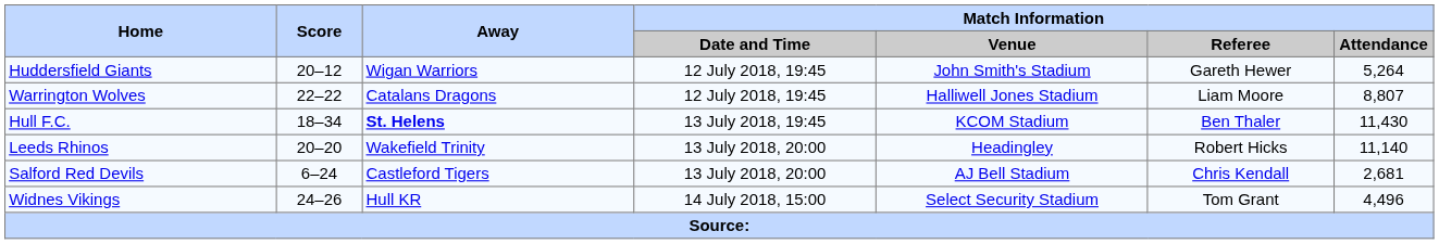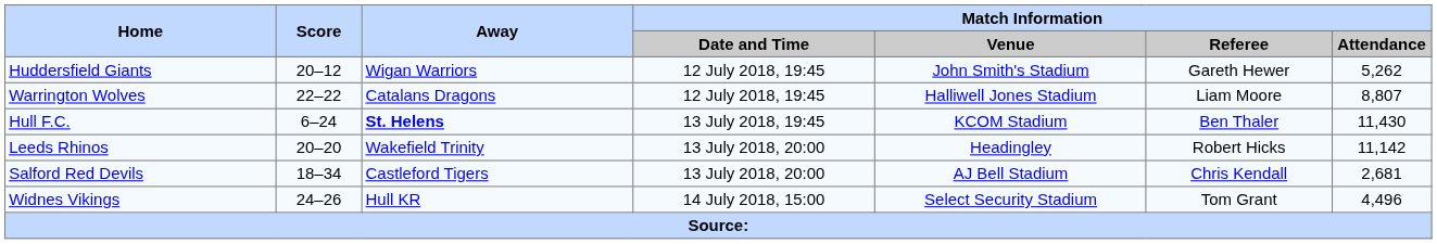 <table border=1 style="border-collapse:collapse; font-size:90%; text-align:center;" cellpadding=3 cellspacing=0 width=100%>
 <tr bgcolor=#C1D8FF>
 <th rowspan=2 width=19%>Home</th>
 <th rowspan=2 width=6%>Score</th>
 <th rowspan=2 width=19%>Away</th>
 <th colspan=4>Match Information</th>
 </tr>
 <tr bgcolor=#CCCCCC>
 <th width=17%>Date and Time</th>
 <th width=19%>Venue</th>
 <th width=13%>Referee</th>
 <th width=7%>Attendance</th>
 </tr>
 <tr bgcolor=#F5FAFF>
 <td align=left> <a href='#'>Huddersfield Giants</a></td>
 <td>20–12</td>
 <td align=left> <a href='#'>Wigan Warriors</a></td>
 <td>12 July 2018, 19:45</td>
 <td><a href='#'>John Smith's Stadium</a></td>
 <td>Gareth Hewer</td>
-<td>5,264</td>
+<td>5,262</td>
 </tr>
 <tr bgcolor=#F5FAFF>
 <td align=left> <a href='#'>Warrington Wolves</a></td>
 <td>22–22</td>
 <td align=left> <a href='#'>Catalans Dragons</a></td>
 <td>12 July 2018, 19:45</td>
 <td><a href='#'>Halliwell Jones Stadium</a></td>
 <td>Liam Moore</td>
 <td>8,807</td>
 </tr>
 <tr bgcolor=#F5FAFF>
 <td align=left> <a href='#'>Hull F.C.</a></td>
-<td>18–34</td>
+<td>6–24</td>
 <td align=left><strong> <a href='#'>St. Helens</a></strong></td>
 <td>13 July 2018, 19:45</td>
 <td><a href='#'>KCOM Stadium</a></td>
 <td><a href='#'>Ben Thaler</a></td>
 <td>11,430</td>
 </tr>
 <tr bgcolor=#F5FAFF>
 <td align=left> <a href='#'>Leeds Rhinos</a></td>
 <td>20–20</td>
 <td align=left> <a href='#'>Wakefield Trinity</a></td>
 <td>13 July 2018, 20:00</td>
 <td><a href='#'>Headingley</a></td>
 <td>Robert Hicks</td>
-<td>11,140</td>
+<td>11,142</td>
 </tr>
 <tr bgcolor=#F5FAFF>
 <td align=left> <a href='#'>Salford Red Devils</a></td>
-<td>6–24</td>
+<td>18–34</td>
 <td align=left> <a href='#'>Castleford Tigers</a></td>
 <td>13 July 2018, 20:00</td>
 <td><a href='#'>AJ Bell Stadium</a></td>
 <td><a href='#'>Chris Kendall</a></td>
 <td>2,681</td>
 </tr>
 <tr bgcolor=#F5FAFF>
 <td align=left> <a href='#'>Widnes Vikings</a></td>
 <td>24–26</td>
 <td align=left> <a href='#'>Hull KR</a></td>
 <td>14 July 2018, 15:00</td>
 <td><a href='#'>Select Security Stadium</a></td>
 <td>Tom Grant</td>
 <td>4,496</td>
 </tr>
 <tr style="background:#c1d8ff;">
 <th colspan=7>Source:</th>
 </tr>
 </table>
